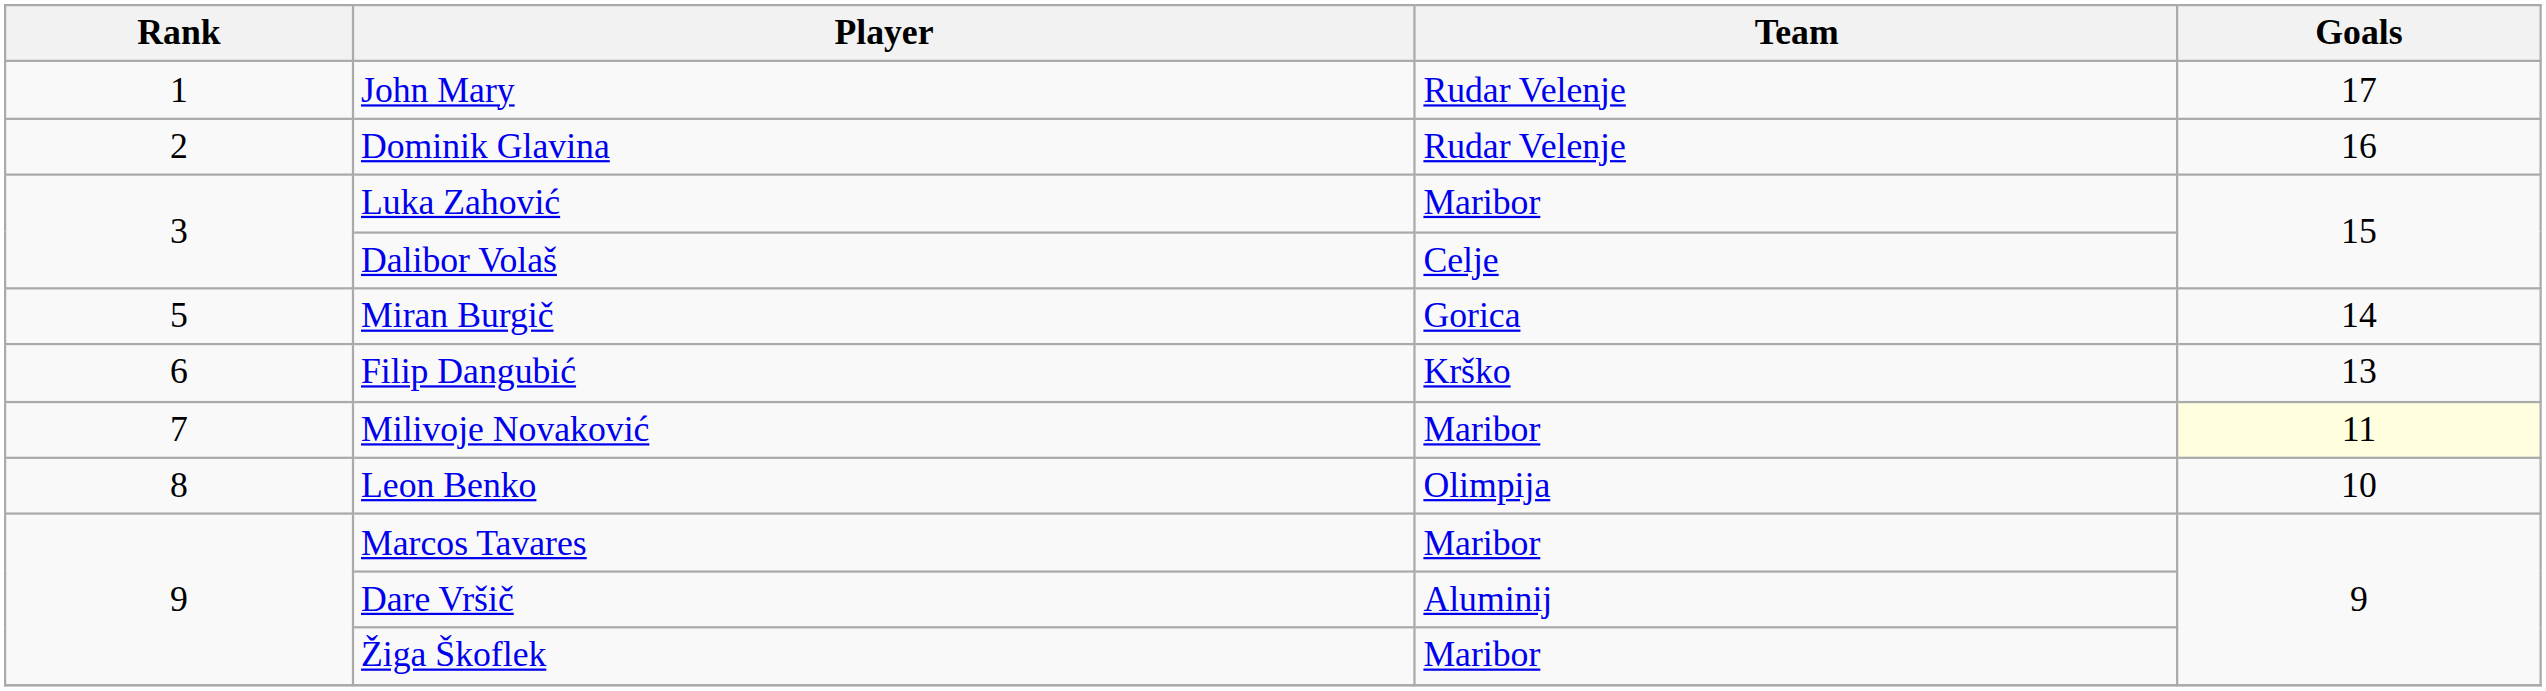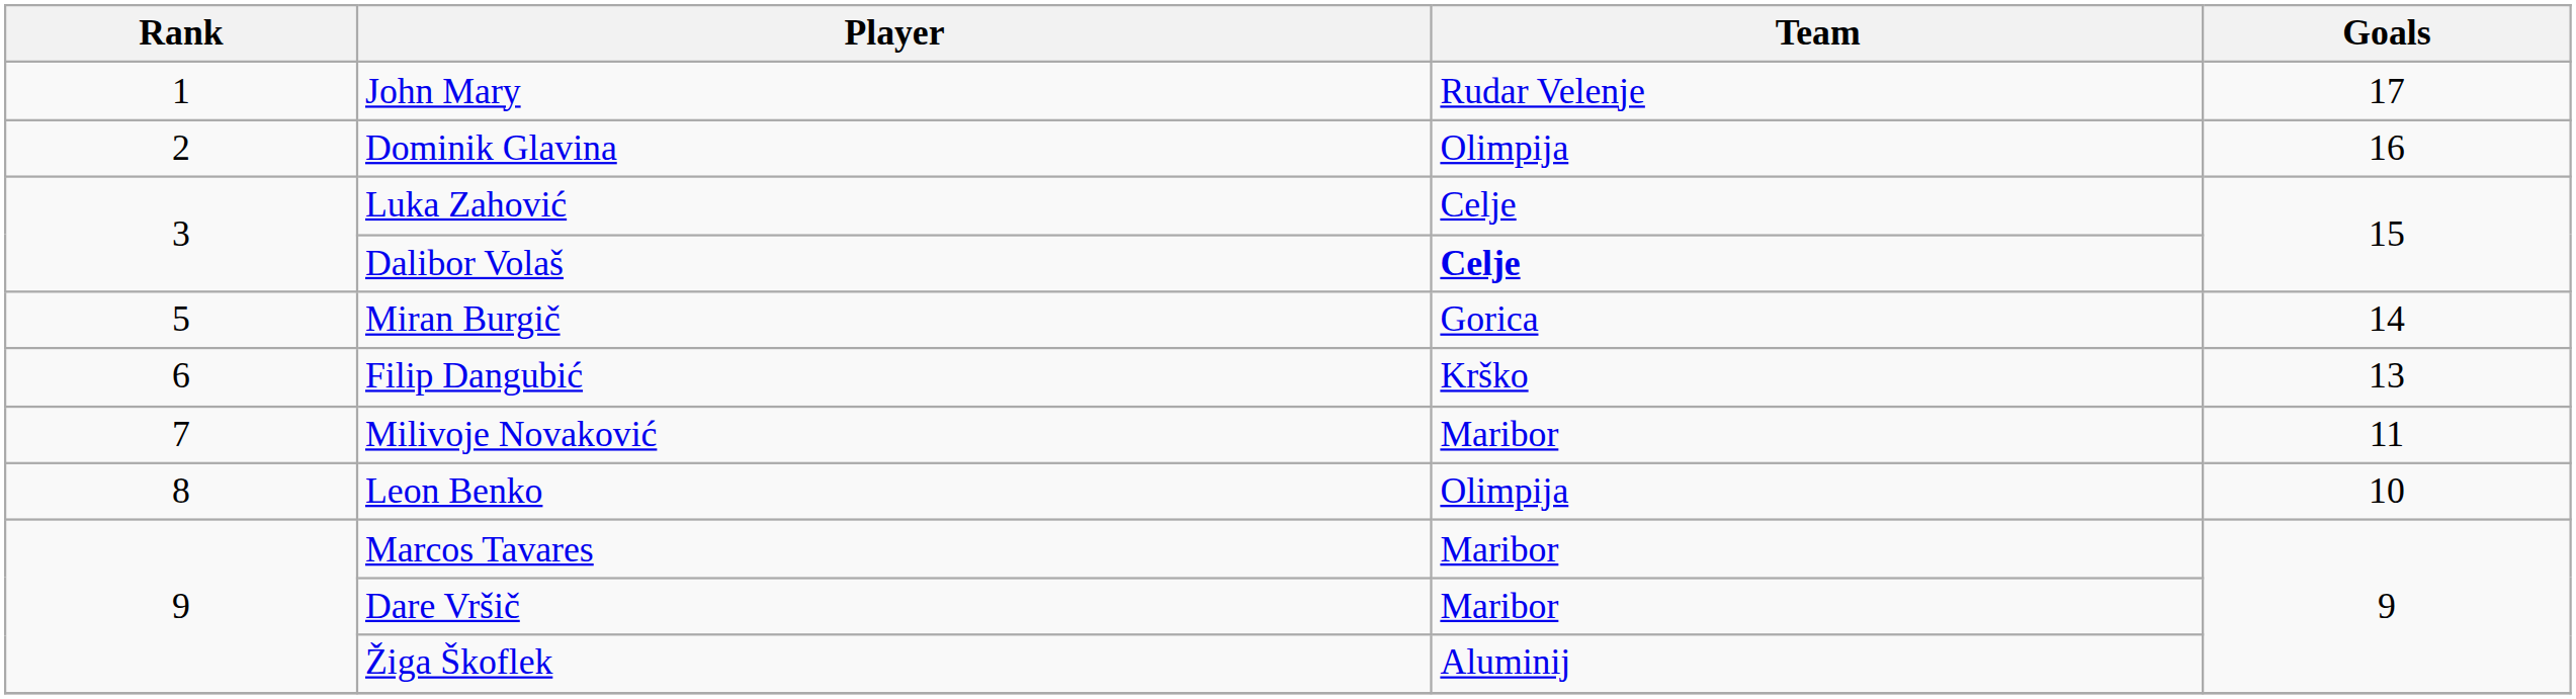 <table class="wikitable" style="text-align:center; width:90%">
 <tr>
 <th>Rank</th>
 <th>Player</th>
 <th>Team</th>
 <th>Goals</th>
 </tr>
 <tr>
 <td>1</td>
 <td align=left> <a href='#'>John Mary</a></td>
 <td align=left><a href='#'>Rudar Velenje</a></td>
 <td>17</td>
 </tr>
 <tr>
 <td>2</td>
 <td align=left> <a href='#'>Dominik Glavina</a></td>
-<td align=left><a href='#'>Rudar Velenje</a></td>
+<td align=left><a href='#'>Olimpija</a></td>
 <td>16</td>
 </tr>
 <tr>
 <td rowspan="2">3</td>
 <td align=left> <a href='#'>Luka Zahović</a></td>
-<td align=left><a href='#'>Maribor</a></td>
+<td align=left><a href='#'>Celje</a></td>
 <td rowspan="2">15</td>
 </tr>
 <tr>
 <td align=left> <a href='#'>Dalibor Volaš</a></td>
-<td align=left><a href='#'>Celje</a></td>
+<td align=left><strong><a href='#'>Celje</a></strong></td>
 </tr>
 <tr>
 <td>5</td>
 <td align=left> <a href='#'>Miran Burgič</a></td>
 <td align=left><a href='#'>Gorica</a></td>
 <td>14</td>
 </tr>
 <tr>
 <td>6</td>
 <td align=left> <a href='#'>Filip Dangubić</a></td>
 <td align=left><a href='#'>Krško</a></td>
 <td>13</td>
 </tr>
 <tr>
 <td>7</td>
 <td align=left> <a href='#'>Milivoje Novaković</a></td>
 <td align=left><a href='#'>Maribor</a></td>
-<td style="background: lightyellow;">11</td>
+<td>11</td>
 </tr>
 <tr>
 <td>8</td>
 <td align=left> <a href='#'>Leon Benko</a></td>
 <td align=left><a href='#'>Olimpija</a></td>
 <td>10</td>
 </tr>
 <tr>
 <td rowspan="3">9</td>
 <td align=left> <a href='#'>Marcos Tavares</a></td>
 <td align=left><a href='#'>Maribor</a></td>
 <td rowspan="3">9</td>
 </tr>
 <tr>
 <td align=left> <a href='#'>Dare Vršič</a></td>
-<td align=left><a href='#'>Aluminij</a></td>
+<td align=left><a href='#'>Maribor</a></td>
 </tr>
 <tr>
 <td align=left> <a href='#'>Žiga Škoflek</a></td>
-<td align=left><a href='#'>Maribor</a></td>
+<td align=left><a href='#'>Aluminij</a></td>
 </tr>
 <tr>
 </tr>
 </table>
